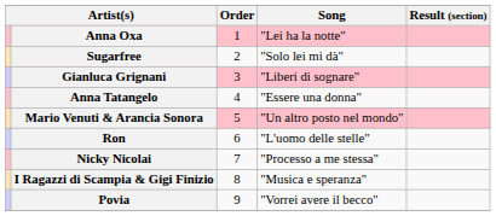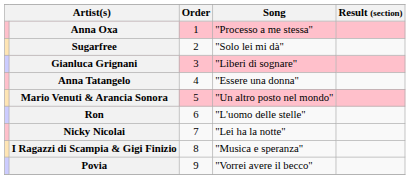 <table class="wikitable plainrowheaders sortable">
 <tr>
 </tr>
 <tr>
 <th colspan="2">Artist(s)</th>
 <th>Order</th>
 <th>Song</th>
 <th>Result <small>(section)</small></th>
 </tr>
 <tr style="background:pink;">
 <th scope="row" style="background:#FFC0CB"></th>
 <th scope="row">Anna Oxa</th>
 <td style="text-align:center;">1</td>
-<td>"Lei ha la notte"</td>
+<td>"Processo a me stessa"</td>
 <td style="text-align:center;"></td>
 </tr>
 <tr>
 <th scope="row" style="background:#FFE5B4"></th>
 <th scope="row">Sugarfree</th>
 <td style="text-align:center;">2</td>
 <td>"Solo lei mi dà"</td>
 <td style="text-align:center;"></td>
 </tr>
 <tr style="background:pink;">
 <th scope="row" style="background:#CCCCFF"></th>
 <th scope="row">Gianluca Grignani</th>
 <td style="text-align:center;">3</td>
 <td>"Liberi di sognare"</td>
 <td style="text-align:center;"></td>
 </tr>
 <tr>
 <th scope="row" style="background:#FFC0CB"></th>
 <th scope="row">Anna Tatangelo</th>
 <td style="text-align:center;">4</td>
 <td>"Essere una donna"</td>
 <td style="text-align:center;"></td>
 </tr>
 <tr style="background:pink;">
 <th scope="row" style="background:#FFE5B4"></th>
 <th scope="row">Mario Venuti & Arancia Sonora</th>
 <td style="text-align:center;">5</td>
 <td>"Un altro posto nel mondo"</td>
 <td style="text-align:center;"></td>
 </tr>
 <tr>
 <th scope="row" style="background:#CCCCFF"></th>
 <th scope="row">Ron</th>
 <td style="text-align:center;">6</td>
 <td>"L'uomo delle stelle"</td>
 <td style="text-align:center;"></td>
 </tr>
 <tr>
 <th scope="row" style="background:#FFC0CB"></th>
 <th scope="row">Nicky Nicolai</th>
 <td style="text-align:center;">7</td>
-<td>"Processo a me stessa"</td>
+<td>"Lei ha la notte"</td>
 <td style="text-align:center;"></td>
 </tr>
 <tr>
 <th scope="row" style="background:#FFE5B4"></th>
 <th scope="row">I Ragazzi di Scampia & Gigi Finizio</th>
 <td style="text-align:center;">8</td>
 <td>"Musica e speranza"</td>
 <td style="text-align:center;"></td>
 </tr>
 <tr>
 <th scope="row" style="background:#CCCCFF"></th>
 <th scope="row">Povia</th>
 <td style="text-align:center;">9</td>
 <td>"Vorrei avere il becco"</td>
 <td style="text-align:center;"></td>
 </tr>
 <tr>
 </tr>
 </table>
